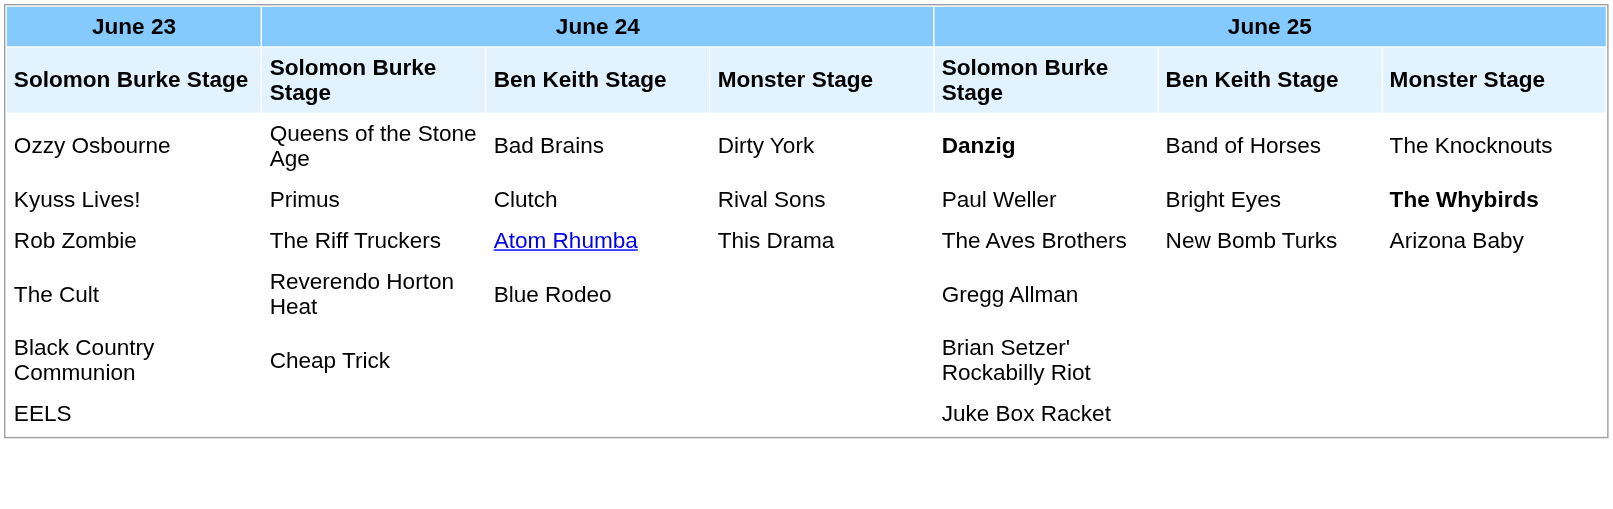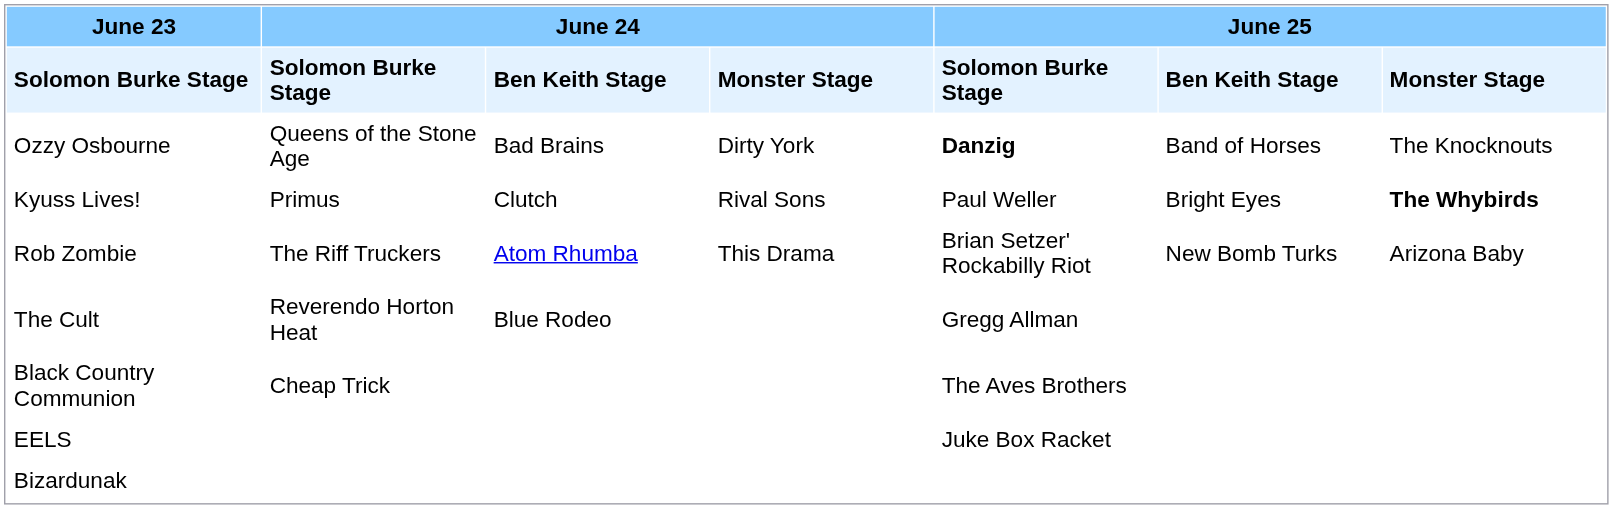 <table style="border: 1px solid #a0a0aa; width: 90%" cellpadding="5" cellspacing="1">
 <tr>
 <th width="16%" style="background:#85CAFF">June 23</th>
 <th colspan="3" width="42%" style="background:#85CAFF">June 24</th>
 <th colspan="3" style="background:#85CAFF">June 25</th>
 </tr>
 <tr>
 <td width="16%" style="background-color: #E3F2FF;"><strong>Solomon Burke Stage</strong></td>
 <td width="14%" style="background-color: #E3F2FF;"><strong>Solomon Burke Stage</strong></td>
 <td width="14%" style="background-color: #E3F2FF;"><strong>Ben Keith Stage</strong></td>
 <td width="14%" style="background-color: #E3F2FF;"><strong>Monster Stage</strong></td>
 <td width="14%" style="background-color: #E3F2FF;"><strong>Solomon Burke Stage</strong></td>
 <td width="14%" style="background-color: #E3F2FF;"><strong>Ben Keith Stage</strong></td>
 <td width="14%" style="background-color: #E3F2FF;"><strong>Monster Stage</strong></td>
 </tr>
 <tr>
 <td>Ozzy Osbourne</td>
 <td>Queens of the Stone Age</td>
 <td>Bad Brains</td>
 <td>Dirty York</td>
 <td><strong>Danzig</strong></td>
 <td>Band of Horses</td>
 <td>The Knocknouts</td>
 </tr>
 <tr>
 <td>Kyuss Lives!</td>
 <td>Primus</td>
 <td>Clutch</td>
 <td>Rival Sons</td>
 <td>Paul Weller</td>
 <td>Bright Eyes</td>
 <td><strong>The Whybirds</strong></td>
 </tr>
 <tr>
 <td>Rob Zombie</td>
 <td>The Riff Truckers</td>
 <td><a href='#'>Atom Rhumba</a></td>
 <td>This Drama</td>
-<td>The Aves Brothers</td>
+<td>Brian Setzer' Rockabilly Riot</td>
 <td>New Bomb Turks</td>
 <td>Arizona Baby</td>
 </tr>
 <tr>
 <td>The Cult</td>
 <td>Reverendo Horton Heat</td>
 <td>Blue Rodeo</td>
 <td></td>
 <td>Gregg Allman</td>
 <td></td>
 <td></td>
 </tr>
 <tr>
 <td>Black Country Communion</td>
 <td>Cheap Trick</td>
 <td></td>
 <td></td>
-<td>Brian Setzer' Rockabilly Riot</td>
+<td>The Aves Brothers</td>
 <td></td>
 <td></td>
 </tr>
 <tr>
 <td>EELS</td>
 <td></td>
 <td></td>
 <td></td>
 <td>Juke Box Racket</td>
 <td></td>
 <td></td>
 </tr>
 <tr>
+<td>Bizardunak</td>
+<td></td>
+<td></td>
+<td></td>
+<td></td>
+<td></td>
+<td></td>
+</tr>
+<tr>
 </tr>
 </table>
